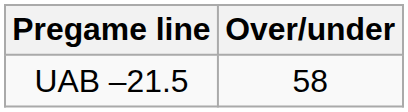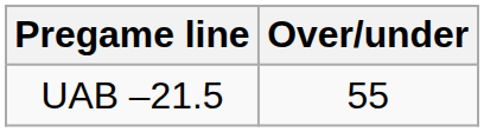 <table class="wikitable">
 <tr align="center">
 <th style=>Pregame line</th>
 <th style=>Over/under</th>
 </tr>
 <tr align="center">
 <td>UAB –21.5</td>
-<td>58</td>
+<td>55</td>
 </tr>
 </table>
